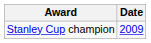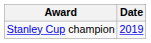 <table class="wikitable" border="1">
 <tr>
 <th>Award</th>
 <th>Date</th>
 </tr>
 <tr>
 <td><a href='#'>Stanley Cup</a> champion</td>
-<td><a href='#'>2009</a></td>
+<td><a href='#'>2019</a></td>
 </tr>
 </table>
